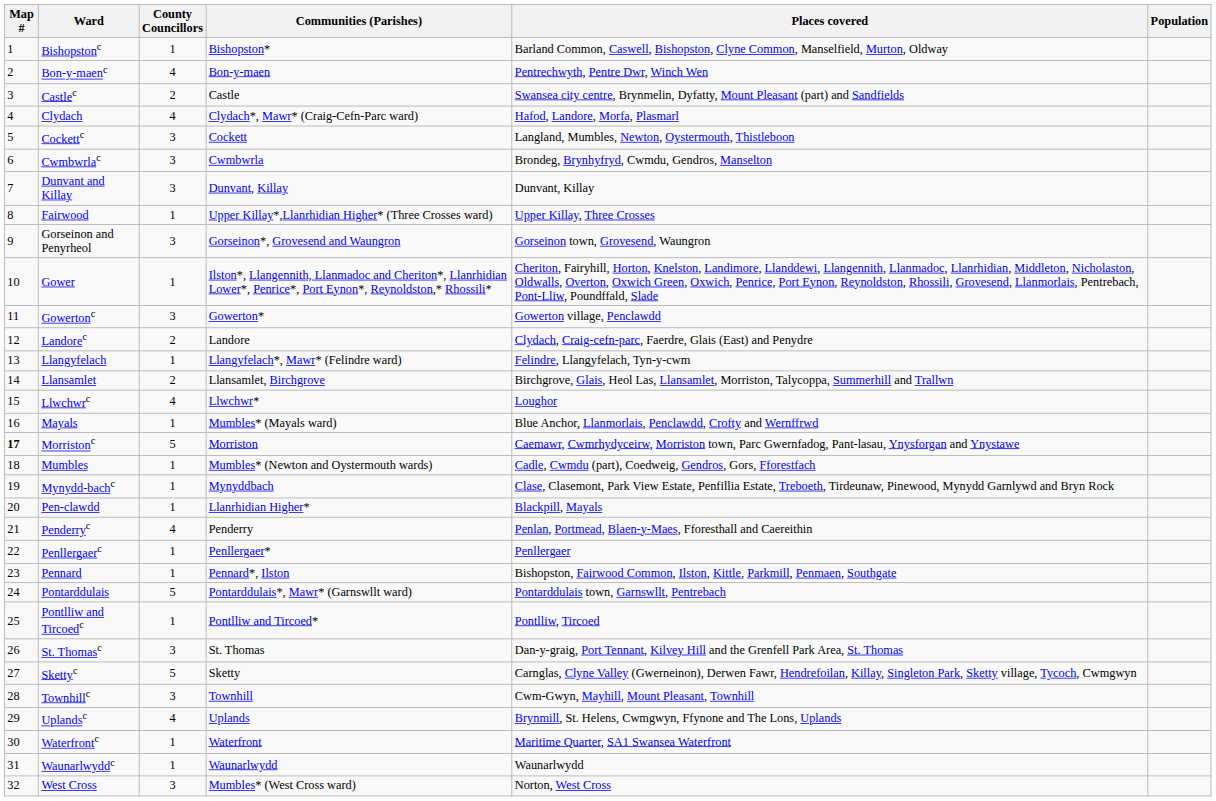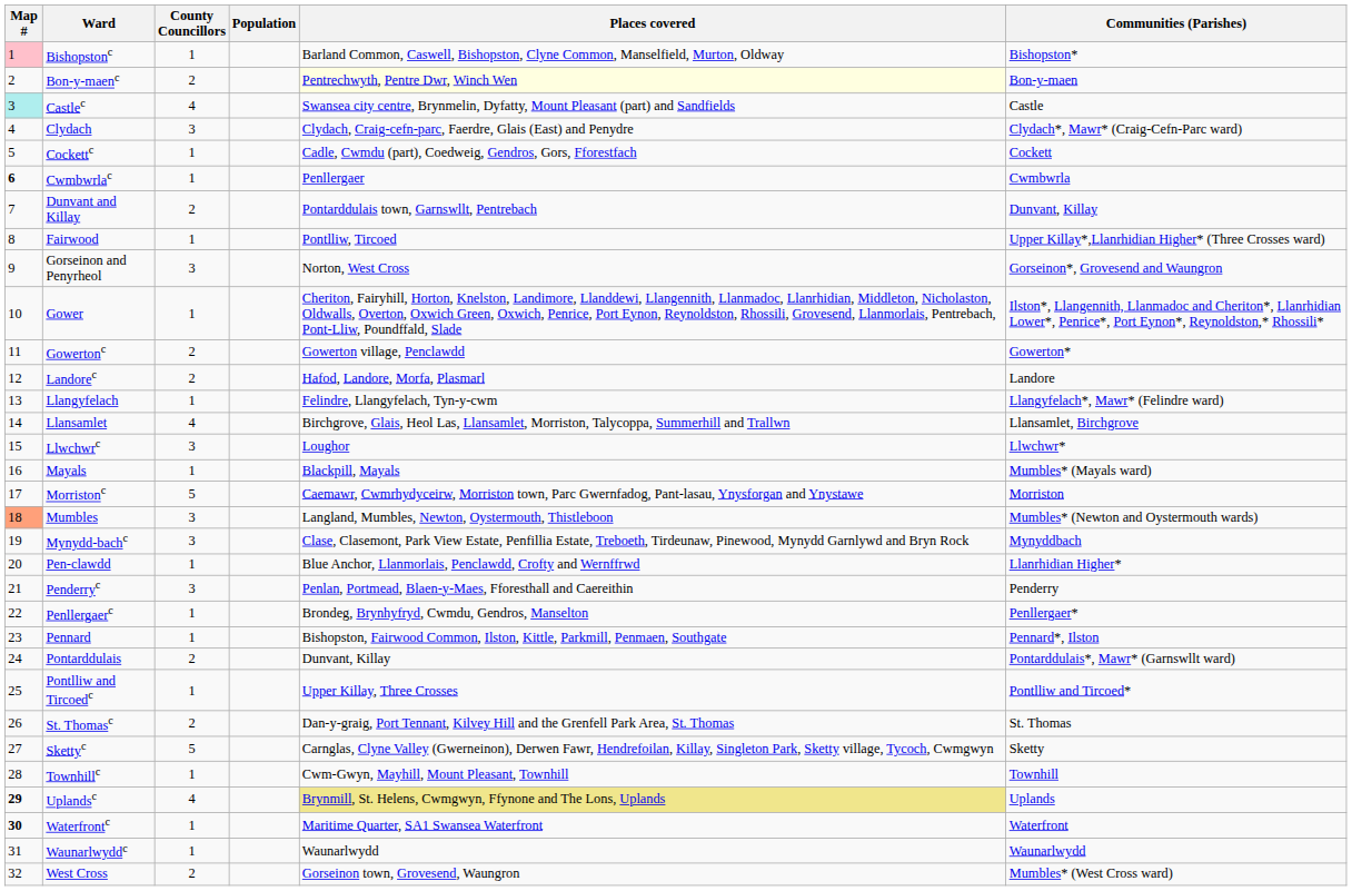 <table class="wikitable sortable">
 <tr>
 <th>Map #</th>
 <th>Ward</th>
 <th>County<br>Councillors</th>
+<th>Population</th>
+<th>Places covered</th>
 <th>Communities (Parishes)</th>
-<th>Places covered</th>
-<th>Population</th>
 </tr>
 <tr>
-<td>1</td>
+<td style="background: pink;">1</td>
 <td><a href='#'>Bishopston</a><sup>c</sup></td>
 <td align="center">1</td>
+<td></td>
+<td>Barland Common, <a href='#'>Caswell</a>, <a href='#'>Bishopston</a>, <a href='#'>Clyne Common</a>, Manselfield, <a href='#'>Murton</a>, Oldway</td>
 <td><a href='#'>Bishopston</a>*</td>
-<td>Barland Common, <a href='#'>Caswell</a>, <a href='#'>Bishopston</a>, <a href='#'>Clyne Common</a>, Manselfield, <a href='#'>Murton</a>, Oldway</td>
-<td></td>
 </tr>
 <tr>
 <td>2</td>
 <td><a href='#'>Bon-y-maen</a><sup>c</sup></td>
-<td align="center">4</td>
+<td align="center">2</td>
+<td></td>
+<td style="background: lightyellow;"><a href='#'>Pentrechwyth</a>, <a href='#'>Pentre Dwr</a>, <a href='#'>Winch Wen</a></td>
 <td><a href='#'>Bon-y-maen</a></td>
-<td><a href='#'>Pentrechwyth</a>, <a href='#'>Pentre Dwr</a>, <a href='#'>Winch Wen</a></td>
-<td></td>
 </tr>
 <tr>
-<td>3</td>
+<td style="background: paleturquoise;">3</td>
 <td><a href='#'>Castle</a><sup>c</sup></td>
-<td align="center">2</td>
+<td align="center">4</td>
+<td></td>
+<td><a href='#'>Swansea city centre</a>, Brynmelin, Dyfatty, <a href='#'>Mount Pleasant</a> (part) and <a href='#'>Sandfields</a></td>
 <td>Castle</td>
-<td><a href='#'>Swansea city centre</a>, Brynmelin, Dyfatty, <a href='#'>Mount Pleasant</a> (part) and <a href='#'>Sandfields</a></td>
-<td></td>
 </tr>
 <tr>
 <td>4</td>
 <td><a href='#'>Clydach</a></td>
-<td align="center">4</td>
+<td align="center">3</td>
+<td></td>
+<td><a href='#'>Clydach</a>, <a href='#'>Craig-cefn-parc</a>, Faerdre, Glais (East) and Penydre</td>
 <td><a href='#'>Clydach</a>*, <a href='#'>Mawr</a>* (Craig-Cefn-Parc ward)</td>
-<td><a href='#'>Hafod</a>, <a href='#'>Landore</a>, <a href='#'>Morfa</a>, <a href='#'>Plasmarl</a></td>
-<td></td>
 </tr>
 <tr>
 <td>5</td>
 <td><a href='#'>Cockett</a><sup>c</sup></td>
-<td align="center">3</td>
+<td align="center">1</td>
+<td></td>
+<td><a href='#'>Cadle</a>, <a href='#'>Cwmdu</a> (part), Coedweig, <a href='#'>Gendros</a>, Gors, <a href='#'>Fforestfach</a></td>
 <td><a href='#'>Cockett</a></td>
-<td>Langland, Mumbles, <a href='#'>Newton</a>, <a href='#'>Oystermouth</a>, <a href='#'>Thistleboon</a></td>
-<td></td>
 </tr>
 <tr>
-<td>6</td>
+<td><strong>6</strong></td>
 <td><a href='#'>Cwmbwrla</a><sup>c</sup></td>
-<td align="center">3</td>
+<td align="center">1</td>
+<td></td>
+<td><a href='#'>Penllergaer</a></td>
 <td><a href='#'>Cwmbwrla</a></td>
-<td>Brondeg, <a href='#'>Brynhyfryd</a>, Cwmdu, Gendros, <a href='#'>Manselton</a></td>
-<td></td>
 </tr>
 <tr>
 <td>7</td>
 <td><a href='#'>Dunvant and Killay</a></td>
-<td align="center">3</td>
+<td align="center">2</td>
+<td></td>
+<td><a href='#'>Pontarddulais</a> town, <a href='#'>Garnswllt</a>, <a href='#'>Pentrebach</a></td>
 <td><a href='#'>Dunvant</a>, <a href='#'>Killay</a></td>
-<td>Dunvant, Killay</td>
-<td></td>
 </tr>
 <tr>
 <td>8</td>
 <td><a href='#'>Fairwood</a></td>
 <td align="center">1</td>
+<td></td>
+<td><a href='#'>Pontlliw</a>, <a href='#'>Tircoed</a></td>
 <td><a href='#'>Upper Killay</a>*,<a href='#'>Llanrhidian Higher</a>* (Three Crosses ward)</td>
-<td><a href='#'>Upper Killay</a>, <a href='#'>Three Crosses</a></td>
-<td></td>
 </tr>
 <tr>
 <td>9</td>
 <td>Gorseinon and Penyrheol</td>
 <td align="center">3</td>
+<td></td>
+<td>Norton, <a href='#'>West Cross</a></td>
 <td><a href='#'>Gorseinon</a>*, <a href='#'>Grovesend and Waungron</a></td>
-<td><a href='#'>Gorseinon</a> town, <a href='#'>Grovesend</a>, Waungron</td>
-<td></td>
 </tr>
 <tr>
 <td>10</td>
 <td><a href='#'>Gower</a></td>
 <td align="center">1</td>
+<td></td>
+<td><a href='#'>Cheriton</a>, Fairyhill, <a href='#'>Horton</a>, <a href='#'>Knelston</a>, <a href='#'>Landimore</a>, <a href='#'>Llanddewi</a>, <a href='#'>Llangennith</a>, <a href='#'>Llanmadoc</a>, <a href='#'>Llanrhidian</a>, <a href='#'>Middleton</a>, <a href='#'>Nicholaston</a>, <a href='#'>Oldwalls</a>, <a href='#'>Overton</a>, <a href='#'>Oxwich Green</a>, <a href='#'>Oxwich</a>, <a href='#'>Penrice</a>, <a href='#'>Port Eynon</a>, <a href='#'>Reynoldston</a>, <a href='#'>Rhossili</a>, <a href='#'>Grovesend</a>, <a href='#'>Llanmorlais</a>, Pentrebach, <a href='#'>Pont-Lliw</a>, Poundffald, <a href='#'>Slade</a></td>
 <td><a href='#'>Ilston</a>*, <a href='#'>Llangennith, Llanmadoc and Cheriton</a>*, <a href='#'>Llanrhidian Lower</a>*, <a href='#'>Penrice</a>*, <a href='#'>Port Eynon</a>*, <a href='#'>Reynoldston</a>,* <a href='#'>Rhossili</a>*</td>
-<td><a href='#'>Cheriton</a>, Fairyhill, <a href='#'>Horton</a>, <a href='#'>Knelston</a>, <a href='#'>Landimore</a>, <a href='#'>Llanddewi</a>, <a href='#'>Llangennith</a>, <a href='#'>Llanmadoc</a>, <a href='#'>Llanrhidian</a>, <a href='#'>Middleton</a>, <a href='#'>Nicholaston</a>, <a href='#'>Oldwalls</a>, <a href='#'>Overton</a>, <a href='#'>Oxwich Green</a>, <a href='#'>Oxwich</a>, <a href='#'>Penrice</a>, <a href='#'>Port Eynon</a>, <a href='#'>Reynoldston</a>, <a href='#'>Rhossili</a>, <a href='#'>Grovesend</a>, <a href='#'>Llanmorlais</a>, Pentrebach, <a href='#'>Pont-Lliw</a>, Poundffald, <a href='#'>Slade</a></td>
-<td></td>
 </tr>
 <tr>
 <td>11</td>
 <td><a href='#'>Gowerton</a><sup>c</sup></td>
-<td align="center">3</td>
+<td align="center">2</td>
+<td></td>
+<td><a href='#'>Gowerton</a> village, <a href='#'>Penclawdd</a></td>
 <td><a href='#'>Gowerton</a>*</td>
-<td><a href='#'>Gowerton</a> village, <a href='#'>Penclawdd</a></td>
-<td></td>
 </tr>
 <tr>
 <td>12</td>
 <td><a href='#'>Landore</a><sup>c</sup></td>
 <td align="center">2</td>
+<td></td>
+<td><a href='#'>Hafod</a>, <a href='#'>Landore</a>, <a href='#'>Morfa</a>, <a href='#'>Plasmarl</a></td>
 <td>Landore</td>
-<td><a href='#'>Clydach</a>, <a href='#'>Craig-cefn-parc</a>, Faerdre, Glais (East) and Penydre</td>
-<td></td>
 </tr>
 <tr>
 <td>13</td>
 <td><a href='#'>Llangyfelach</a></td>
 <td align="center">1</td>
+<td></td>
+<td><a href='#'>Felindre</a>, Llangyfelach, Tyn-y-cwm</td>
 <td><a href='#'>Llangyfelach</a>*, <a href='#'>Mawr</a>* (Felindre ward)</td>
-<td><a href='#'>Felindre</a>, Llangyfelach, Tyn-y-cwm</td>
-<td></td>
 </tr>
 <tr>
 <td>14</td>
 <td><a href='#'>Llansamlet</a></td>
-<td align="center">2</td>
+<td align="center">4</td>
+<td></td>
+<td>Birchgrove, <a href='#'>Glais</a>, Heol Las, <a href='#'>Llansamlet</a>, Morriston, Talycoppa, <a href='#'>Summerhill</a> and <a href='#'>Trallwn</a></td>
 <td>Llansamlet, <a href='#'>Birchgrove</a></td>
-<td>Birchgrove, <a href='#'>Glais</a>, Heol Las, <a href='#'>Llansamlet</a>, Morriston, Talycoppa, <a href='#'>Summerhill</a> and <a href='#'>Trallwn</a></td>
-<td></td>
 </tr>
 <tr>
 <td>15</td>
 <td><a href='#'>Llwchwr</a><sup>c</sup></td>
-<td align="center">4</td>
+<td align="center">3</td>
+<td></td>
+<td><a href='#'>Loughor</a></td>
 <td><a href='#'>Llwchwr</a>*</td>
-<td><a href='#'>Loughor</a></td>
-<td></td>
 </tr>
 <tr>
 <td>16</td>
 <td><a href='#'>Mayals</a></td>
 <td align="center">1</td>
+<td></td>
+<td><a href='#'>Blackpill</a>, <a href='#'>Mayals</a></td>
 <td><a href='#'>Mumbles</a>* (Mayals ward)</td>
-<td>Blue Anchor, <a href='#'>Llanmorlais</a>, <a href='#'>Penclawdd</a>, <a href='#'>Crofty</a> and <a href='#'>Wernffrwd</a></td>
-<td></td>
 </tr>
 <tr>
-<td><strong>17</strong></td>
+<td>17</td>
 <td><a href='#'>Morriston</a><sup>c</sup></td>
 <td align="center">5</td>
+<td></td>
+<td><a href='#'>Caemawr</a>, <a href='#'>Cwmrhydyceirw</a>, <a href='#'>Morriston</a> town, Parc Gwernfadog, Pant-lasau, <a href='#'>Ynysforgan</a> and <a href='#'>Ynystawe</a></td>
 <td><a href='#'>Morriston</a></td>
-<td><a href='#'>Caemawr</a>, <a href='#'>Cwmrhydyceirw</a>, <a href='#'>Morriston</a> town, Parc Gwernfadog, Pant-lasau, <a href='#'>Ynysforgan</a> and <a href='#'>Ynystawe</a></td>
-<td></td>
 </tr>
 <tr>
-<td>18</td>
+<td style="background: lightsalmon;">18</td>
 <td><a href='#'>Mumbles</a></td>
-<td align="center">1</td>
+<td align="center">3</td>
+<td></td>
+<td>Langland, Mumbles, <a href='#'>Newton</a>, <a href='#'>Oystermouth</a>, <a href='#'>Thistleboon</a></td>
 <td><a href='#'>Mumbles</a>* (Newton and Oystermouth wards)</td>
-<td><a href='#'>Cadle</a>, <a href='#'>Cwmdu</a> (part), Coedweig, <a href='#'>Gendros</a>, Gors, <a href='#'>Fforestfach</a></td>
-<td></td>
 </tr>
 <tr>
 <td>19</td>
 <td><a href='#'>Mynydd-bach</a><sup>c</sup></td>
-<td align="center">1</td>
+<td align="center">3</td>
+<td></td>
+<td><a href='#'>Clase</a>, Clasemont, Park View Estate, Penfillia Estate, <a href='#'>Treboeth</a>, Tirdeunaw, Pinewood, Mynydd Garnlywd and Bryn Rock</td>
 <td><a href='#'>Mynyddbach</a></td>
-<td><a href='#'>Clase</a>, Clasemont, Park View Estate, Penfillia Estate, <a href='#'>Treboeth</a>, Tirdeunaw, Pinewood, Mynydd Garnlywd and Bryn Rock</td>
-<td></td>
 </tr>
 <tr>
 <td>20</td>
 <td><a href='#'>Pen-clawdd</a></td>
 <td align="center">1</td>
+<td></td>
+<td>Blue Anchor, <a href='#'>Llanmorlais</a>, <a href='#'>Penclawdd</a>, <a href='#'>Crofty</a> and <a href='#'>Wernffrwd</a></td>
 <td><a href='#'>Llanrhidian Higher</a>*</td>
-<td><a href='#'>Blackpill</a>, <a href='#'>Mayals</a></td>
-<td></td>
 </tr>
 <tr>
 <td>21</td>
 <td><a href='#'>Penderry</a><sup>c</sup></td>
-<td align="center">4</td>
+<td align="center">3</td>
+<td></td>
+<td><a href='#'>Penlan</a>, <a href='#'>Portmead</a>, <a href='#'>Blaen-y-Maes</a>, Fforesthall and Caereithin</td>
 <td>Penderry</td>
-<td><a href='#'>Penlan</a>, <a href='#'>Portmead</a>, <a href='#'>Blaen-y-Maes</a>, Fforesthall and Caereithin</td>
-<td></td>
 </tr>
 <tr>
 <td>22</td>
 <td><a href='#'>Penllergaer</a><sup>c</sup></td>
 <td align="center">1</td>
+<td></td>
+<td>Brondeg, <a href='#'>Brynhyfryd</a>, Cwmdu, Gendros, <a href='#'>Manselton</a></td>
 <td><a href='#'>Penllergaer</a>*</td>
-<td><a href='#'>Penllergaer</a></td>
-<td></td>
 </tr>
 <tr>
 <td>23</td>
 <td><a href='#'>Pennard</a></td>
 <td align="center">1</td>
+<td></td>
+<td>Bishopston, <a href='#'>Fairwood Common</a>, <a href='#'>Ilston</a>, <a href='#'>Kittle</a>, <a href='#'>Parkmill</a>, <a href='#'>Penmaen</a>, <a href='#'>Southgate</a></td>
 <td><a href='#'>Pennard</a>*, <a href='#'>Ilston</a></td>
-<td>Bishopston, <a href='#'>Fairwood Common</a>, <a href='#'>Ilston</a>, <a href='#'>Kittle</a>, <a href='#'>Parkmill</a>, <a href='#'>Penmaen</a>, <a href='#'>Southgate</a></td>
-<td></td>
 </tr>
 <tr>
 <td>24</td>
 <td><a href='#'>Pontarddulais</a></td>
-<td align="center">5</td>
+<td align="center">2</td>
+<td></td>
+<td>Dunvant, Killay</td>
 <td><a href='#'>Pontarddulais</a>*, <a href='#'>Mawr</a>* (Garnswllt ward)</td>
-<td><a href='#'>Pontarddulais</a> town, <a href='#'>Garnswllt</a>, <a href='#'>Pentrebach</a></td>
-<td></td>
 </tr>
 <tr>
 <td>25</td>
 <td><a href='#'>Pontlliw and Tircoed</a><sup>c</sup></td>
 <td align="center">1</td>
+<td></td>
+<td><a href='#'>Upper Killay</a>, <a href='#'>Three Crosses</a></td>
 <td><a href='#'>Pontlliw and Tircoed</a>*</td>
-<td><a href='#'>Pontlliw</a>, <a href='#'>Tircoed</a></td>
-<td></td>
 </tr>
 <tr>
 <td>26</td>
 <td><a href='#'>St. Thomas</a><sup>c</sup></td>
-<td align="center">3</td>
+<td align="center">2</td>
+<td></td>
+<td>Dan-y-graig, <a href='#'>Port Tennant</a>, <a href='#'>Kilvey Hill</a> and the Grenfell Park Area, <a href='#'>St. Thomas</a></td>
 <td>St. Thomas</td>
-<td>Dan-y-graig, <a href='#'>Port Tennant</a>, <a href='#'>Kilvey Hill</a> and the Grenfell Park Area, <a href='#'>St. Thomas</a></td>
-<td></td>
 </tr>
 <tr>
 <td>27</td>
 <td><a href='#'>Sketty</a><sup>c</sup></td>
 <td align="center">5</td>
+<td></td>
+<td>Carnglas, <a href='#'>Clyne Valley</a> (Gwerneinon), Derwen Fawr, <a href='#'>Hendrefoilan</a>, <a href='#'>Killay</a>, <a href='#'>Singleton Park</a>, <a href='#'>Sketty</a> village, <a href='#'>Tycoch</a>, Cwmgwyn</td>
 <td>Sketty</td>
-<td>Carnglas, <a href='#'>Clyne Valley</a> (Gwerneinon), Derwen Fawr, <a href='#'>Hendrefoilan</a>, <a href='#'>Killay</a>, <a href='#'>Singleton Park</a>, <a href='#'>Sketty</a> village, <a href='#'>Tycoch</a>, Cwmgwyn</td>
-<td></td>
 </tr>
 <tr>
 <td>28</td>
 <td><a href='#'>Townhill</a><sup>c</sup></td>
-<td align="center">3</td>
+<td align="center">1</td>
+<td></td>
+<td>Cwm-Gwyn, <a href='#'>Mayhill</a>, <a href='#'>Mount Pleasant</a>, <a href='#'>Townhill</a></td>
 <td><a href='#'>Townhill</a></td>
-<td>Cwm-Gwyn, <a href='#'>Mayhill</a>, <a href='#'>Mount Pleasant</a>, <a href='#'>Townhill</a></td>
-<td></td>
 </tr>
 <tr>
-<td>29</td>
+<td><strong>29</strong></td>
 <td><a href='#'>Uplands</a><sup>c</sup></td>
 <td align="center">4</td>
+<td></td>
+<td style="background: khaki;"><a href='#'>Brynmill</a>, St. Helens, Cwmgwyn, Ffynone and The Lons, <a href='#'>Uplands</a></td>
 <td><a href='#'>Uplands</a></td>
-<td><a href='#'>Brynmill</a>, St. Helens, Cwmgwyn, Ffynone and The Lons, <a href='#'>Uplands</a></td>
-<td></td>
 </tr>
 <tr>
-<td>30</td>
+<td><strong>30</strong></td>
 <td><a href='#'>Waterfront</a><sup>c</sup></td>
 <td align="center">1</td>
+<td></td>
+<td><a href='#'>Maritime Quarter</a>, <a href='#'>SA1 Swansea Waterfront</a></td>
 <td><a href='#'>Waterfront</a></td>
-<td><a href='#'>Maritime Quarter</a>, <a href='#'>SA1 Swansea Waterfront</a></td>
-<td></td>
 </tr>
 <tr>
 <td>31</td>
 <td><a href='#'>Waunarlwydd</a><sup>c</sup></td>
 <td align="center">1</td>
+<td></td>
+<td>Waunarlwydd</td>
 <td><a href='#'>Waunarlwydd</a></td>
-<td>Waunarlwydd</td>
-<td></td>
 </tr>
 <tr>
 <td>32</td>
 <td><a href='#'>West Cross</a></td>
-<td align="center">3</td>
+<td align="center">2</td>
+<td></td>
+<td><a href='#'>Gorseinon</a> town, <a href='#'>Grovesend</a>, Waungron</td>
 <td><a href='#'>Mumbles</a>* (West Cross ward)</td>
-<td>Norton, <a href='#'>West Cross</a></td>
-<td></td>
 </tr>
 </table>
